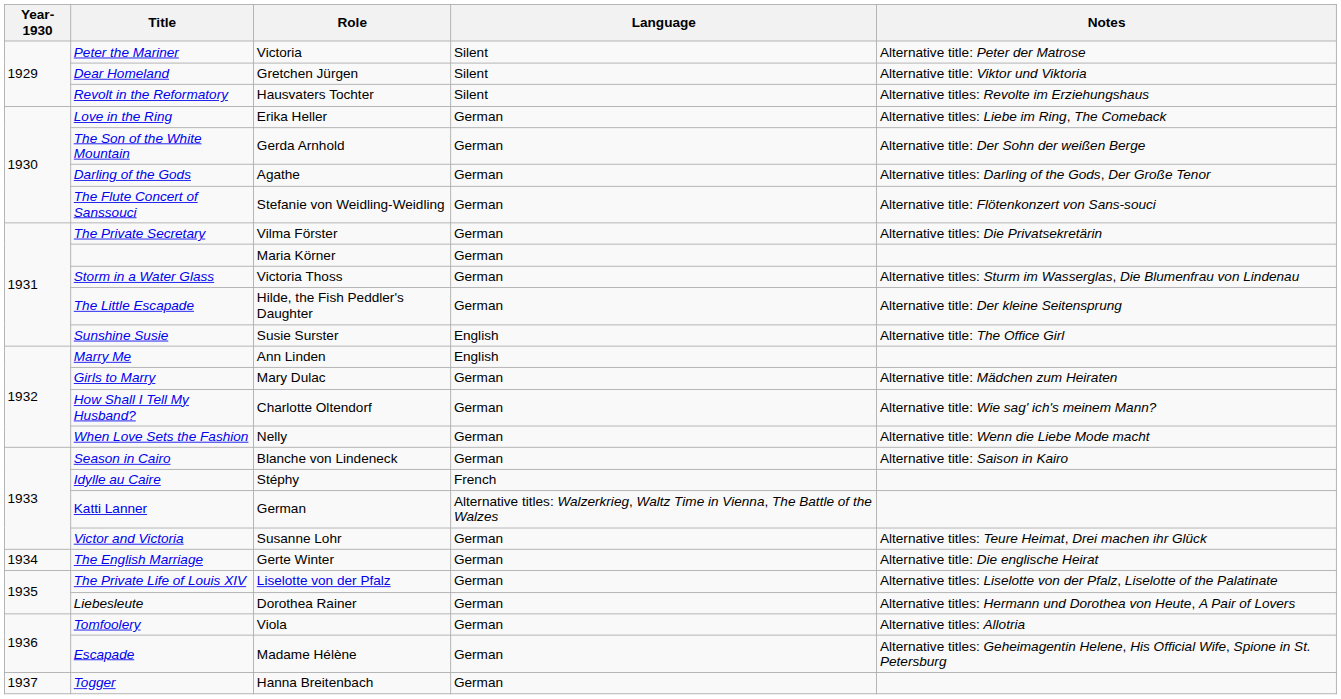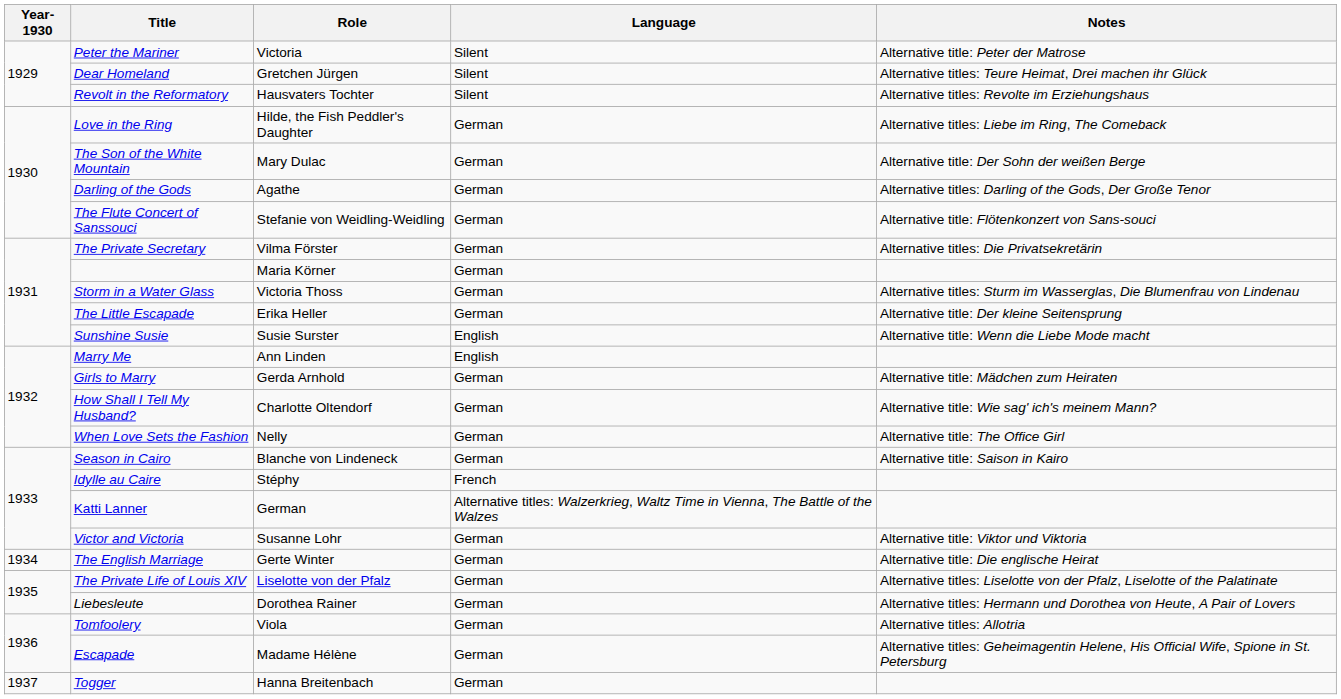 <table class="wikitable sortable">
 <tr>
 <th>Year-1930</th>
 <th>Title</th>
 <th>Role</th>
 <th>Language</th>
 <th class = "unsortable">Notes</th>
 </tr>
 <tr>
 <td rowspan=3>1929</td>
 <td><em><a href='#'>Peter the Mariner</a></em></td>
 <td>Victoria</td>
 <td>Silent</td>
 <td>Alternative title: <em>Peter der Matrose</em></td>
 </tr>
 <tr>
 <td><em><a href='#'>Dear Homeland</a></em></td>
 <td>Gretchen Jürgen</td>
 <td>Silent</td>
-<td>Alternative title: <em>Viktor und Viktoria</em></td>
+<td>Alternative titles: <em>Teure Heimat</em>, <em>Drei machen ihr Glück</em></td>
 </tr>
 <tr>
 <td><em><a href='#'>Revolt in the Reformatory</a></em></td>
 <td>Hausvaters Tochter</td>
 <td>Silent</td>
 <td>Alternative titles: <em>Revolte im Erziehungshaus</em></td>
 </tr>
 <tr>
 <td rowspan=4>1930</td>
 <td><em><a href='#'>Love in the Ring</a></em></td>
-<td>Erika Heller</td>
+<td>Hilde, the Fish Peddler's Daughter</td>
 <td>German</td>
 <td>Alternative titles: <em>Liebe im Ring</em>, <em>The Comeback</em></td>
 </tr>
 <tr>
 <td><em><a href='#'>The Son of the White Mountain</a></em></td>
-<td>Gerda Arnhold</td>
+<td>Mary Dulac</td>
 <td>German</td>
 <td>Alternative title: <em>Der Sohn der weißen Berge</em></td>
 </tr>
 <tr>
 <td><em><a href='#'>Darling of the Gods</a></em></td>
 <td>Agathe</td>
 <td>German</td>
 <td>Alternative titles: <em>Darling of the Gods</em>, <em>Der Große Tenor</em></td>
 </tr>
 <tr>
 <td><em><a href='#'>The Flute Concert of Sanssouci</a></em></td>
 <td>Stefanie von Weidling-Weidling</td>
 <td>German</td>
 <td>Alternative title: <em>Flötenkonzert von Sans-souci</em></td>
 </tr>
 <tr>
 <td rowspan=5>1931</td>
 <td><em><a href='#'>The Private Secretary</a></em></td>
 <td>Vilma Förster</td>
 <td>German</td>
 <td>Alternative titles: <em>Die Privatsekretärin</em></td>
 </tr>
 <tr>
 <td><em></em></td>
 <td>Maria Körner</td>
 <td>German</td>
 <td></td>
 </tr>
 <tr>
 <td><em><a href='#'>Storm in a Water Glass</a></em></td>
 <td>Victoria Thoss</td>
 <td>German</td>
 <td>Alternative titles: <em>Sturm im Wasserglas</em>, <em>Die Blumenfrau von Lindenau</em></td>
 </tr>
 <tr>
 <td><em><a href='#'>The Little Escapade</a></em></td>
-<td>Hilde, the Fish Peddler's Daughter</td>
+<td>Erika Heller</td>
 <td>German</td>
 <td>Alternative title: <em>Der kleine Seitensprung</em></td>
 </tr>
 <tr>
 <td><em><a href='#'>Sunshine Susie</a></em></td>
 <td>Susie Surster</td>
 <td>English</td>
-<td>Alternative title: <em>The Office Girl</em></td>
+<td>Alternative title: <em>Wenn die Liebe Mode macht</em></td>
 </tr>
 <tr>
 <td rowspan=4>1932</td>
 <td><em><a href='#'>Marry Me</a></em></td>
 <td>Ann Linden</td>
 <td>English</td>
 <td></td>
 </tr>
 <tr>
 <td><em><a href='#'>Girls to Marry</a></em></td>
-<td>Mary Dulac</td>
+<td>Gerda Arnhold</td>
 <td>German</td>
 <td>Alternative title: <em>Mädchen zum Heiraten</em></td>
 </tr>
 <tr>
 <td><em><a href='#'>How Shall I Tell My Husband?</a></em></td>
 <td>Charlotte Oltendorf</td>
 <td>German</td>
 <td>Alternative title: <em>Wie sag' ich's meinem Mann?</em></td>
 </tr>
 <tr>
 <td><em><a href='#'>When Love Sets the Fashion</a></em></td>
 <td>Nelly</td>
 <td>German</td>
-<td>Alternative title: <em>Wenn die Liebe Mode macht</em></td>
+<td>Alternative title: <em>The Office Girl</em></td>
 </tr>
 <tr>
 <td rowspan=4>1933</td>
 <td><em><a href='#'>Season in Cairo</a></em></td>
 <td>Blanche von Lindeneck</td>
 <td>German</td>
 <td>Alternative title: <em>Saison in Kairo</em></td>
 </tr>
 <tr>
 <td><em><a href='#'>Idylle au Caire</a></em></td>
 <td>Stéphy</td>
 <td>French</td>
 <td></td>
 </tr>
 <tr>
 <td><a href='#'>Katti Lanner</a></td>
 <td>German</td>
 <td>Alternative titles: <em>Walzerkrieg</em>, <em>Waltz Time in Vienna</em>, <em>The Battle of the Walzes</em></td>
 </tr>
 <tr>
 <td><em><a href='#'>Victor and Victoria</a></em></td>
 <td>Susanne Lohr</td>
 <td>German</td>
-<td>Alternative titles: <em>Teure Heimat</em>, <em>Drei machen ihr Glück</em></td>
+<td>Alternative title: <em>Viktor und Viktoria</em></td>
 </tr>
 <tr>
 <td>1934</td>
 <td><em><a href='#'>The English Marriage</a></em></td>
 <td>Gerte Winter</td>
 <td>German</td>
 <td>Alternative title: <em>Die englische Heirat</em></td>
 </tr>
 <tr>
 <td rowspan=2>1935</td>
 <td><em><a href='#'>The Private Life of Louis XIV</a></em></td>
 <td><a href='#'>Liselotte von der Pfalz</a></td>
 <td>German</td>
 <td>Alternative titles: <em>Liselotte von der Pfalz</em>, <em>Liselotte of the Palatinate</em></td>
 </tr>
 <tr>
 <td><em>Liebesleute</em></td>
 <td>Dorothea Rainer</td>
 <td>German</td>
 <td>Alternative titles: <em>Hermann und Dorothea von Heute</em>, <em>A Pair of Lovers</em></td>
 </tr>
 <tr>
 <td rowspan=2>1936</td>
 <td><em><a href='#'>Tomfoolery</a></em></td>
 <td>Viola</td>
 <td>German</td>
 <td>Alternative titles: <em>Allotria</em></td>
 </tr>
 <tr>
 <td><em><a href='#'>Escapade</a></em></td>
 <td>Madame Hélène</td>
 <td>German</td>
 <td>Alternative titles: <em>Geheimagentin Helene</em>, <em>His Official Wife</em>, <em>Spione in St. Petersburg</em></td>
 </tr>
 <tr>
 <td>1937</td>
 <td><em><a href='#'>Togger</a></em></td>
 <td>Hanna Breitenbach</td>
 <td>German</td>
 <td></td>
 </tr>
 </table>
